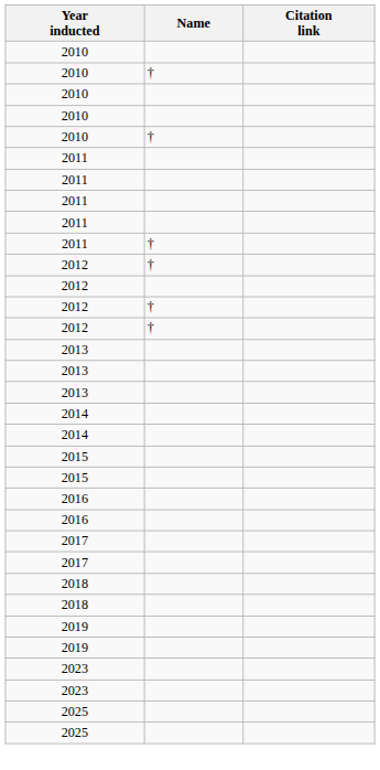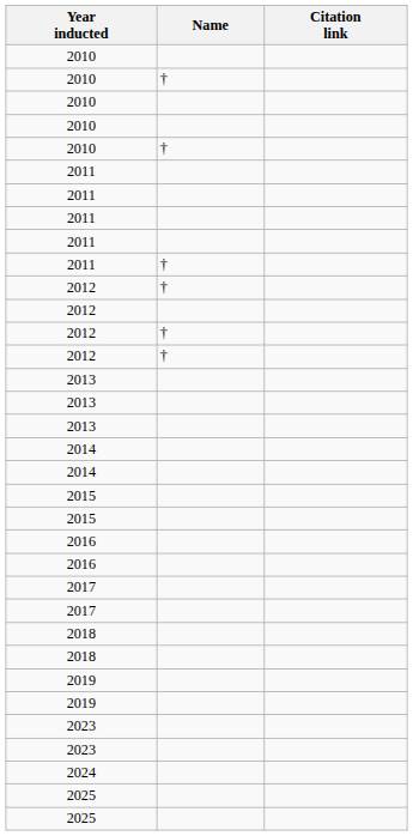 <table class="wikitable collapsible collapsed sortable" style="float:right; width:35%; margin-left:15px;">
 <tr>
 <th>Year<br>inducted</th>
 <th>Name</th>
 <th class="unsortable align=center">Citation<br>link</th>
 </tr>
 <tr>
 <td align="center">2010</td>
 <td></td>
 <td align="center"></td>
 </tr>
 <tr>
 <td align="center">2010</td>
 <td> †</td>
 <td align="center"></td>
 </tr>
 <tr>
 <td align="center">2010</td>
 <td></td>
 <td align="center"></td>
 </tr>
 <tr>
 <td align="center">2010</td>
 <td></td>
 <td align="center"></td>
 </tr>
 <tr>
 <td align="center">2010</td>
 <td> †</td>
 <td align="center"></td>
 </tr>
 <tr>
 <td align="center">2011</td>
 <td></td>
 <td align="center"></td>
 </tr>
 <tr>
 <td align="center">2011</td>
 <td></td>
 <td align="center"></td>
 </tr>
 <tr>
 <td align="center">2011</td>
 <td></td>
 <td align="center"></td>
 </tr>
 <tr>
 <td align="center">2011</td>
 <td></td>
 <td align="center"></td>
 </tr>
 <tr>
 <td align="center">2011</td>
 <td> †</td>
 <td align="center"></td>
 </tr>
 <tr>
 <td align="center">2012</td>
 <td> †</td>
 <td align="center"></td>
 </tr>
 <tr>
 <td align="center">2012</td>
 <td></td>
 <td align="center"></td>
 </tr>
 <tr>
 <td align="center">2012</td>
 <td> †</td>
 <td align="center"></td>
 </tr>
 <tr>
 <td align="center">2012</td>
 <td> †</td>
 <td align="center"></td>
 </tr>
 <tr>
 <td align="center">2013</td>
 <td></td>
 <td align="center"></td>
 </tr>
 <tr>
 <td align="center">2013</td>
 <td></td>
 <td align="center"></td>
 </tr>
 <tr>
 <td align="center">2013</td>
 <td></td>
 <td align="center"></td>
 </tr>
 <tr>
 <td align="center">2014</td>
 <td></td>
 <td align="center"></td>
 </tr>
 <tr>
 <td align="center">2014</td>
 <td></td>
 <td align="center"></td>
 </tr>
 <tr>
 <td align="center">2015</td>
 <td></td>
 <td align="center"></td>
 </tr>
 <tr>
 <td align="center">2015</td>
 <td></td>
 <td align="center"></td>
 </tr>
 <tr>
 <td align="center">2016</td>
 <td></td>
 <td align="center"></td>
 </tr>
 <tr>
 <td align="center">2016</td>
 <td></td>
 <td align="center"></td>
 </tr>
 <tr>
 <td align="center">2017</td>
 <td></td>
 <td align="center"></td>
 </tr>
 <tr>
 <td align="center">2017</td>
 <td></td>
 <td align="center"></td>
 </tr>
 <tr>
 <td align="center">2018</td>
 <td></td>
 <td align="center"></td>
 </tr>
 <tr>
 <td align="center">2018</td>
 <td></td>
 <td align="center"></td>
 </tr>
 <tr>
 <td align="center">2019</td>
 <td></td>
 <td align="center"></td>
 </tr>
 <tr>
 <td align="center">2019</td>
 <td></td>
 <td align="center"></td>
 </tr>
 <tr>
 <td align="center">2023</td>
 <td></td>
 <td align="center"></td>
 </tr>
 <tr>
 <td align="center">2023</td>
 <td></td>
 <td align="center"></td>
 </tr>
 <tr>
+<td align="center">2024</td>
+<td></td>
+<td align="center"></td>
+</tr>
+<tr>
 <td align="center">2025</td>
 <td></td>
 <td align="center"></td>
 </tr>
 <tr>
 <td align="center">2025</td>
 <td></td>
 <td align="center"></td>
 </tr>
 </table>
